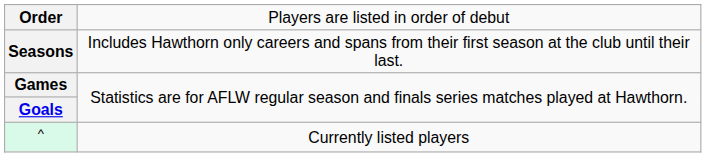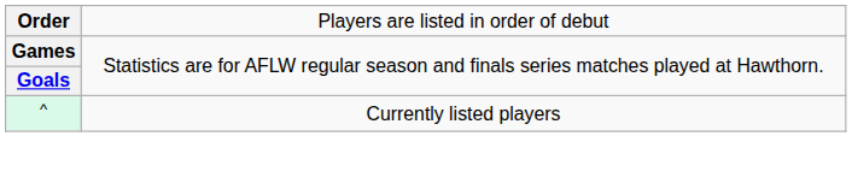 <table class="wikitable plainrowheaders"  style="font-size:90%; text-align:center; width:40%;">
 <tr>
 <th scope="row" style="text-align:center;">Order</th>
 <td>Players are listed in order of debut</td>
-</tr>
-<tr>
-<th scope="row" style="text-align:center;">Seasons</th>
-<td>Includes Hawthorn only careers and spans from their first season at the club until their last.</td>
 </tr>
 <tr>
 <th scope="row" style="text-align:center;">Games</th>
 <td rowspan="2">Statistics are for AFLW regular season and finals series matches played at Hawthorn.</td>
 </tr>
 <tr>
 <th scope="row" style="text-align:center;"><a href='#'>Goals</a></th>
 </tr>
 <tr>
 <td scope="row" style="text-align:center; background:#D9F9E9;"><sup>^</sup></td>
 <td>Currently listed players</td>
 </tr>
 </table>
